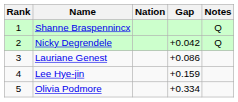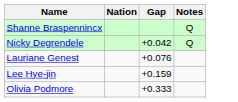 <table class="wikitable sortable" style="text-align:center">
 <tr>
-<th>Rank</th>
 <th>Name</th>
 <th>Nation</th>
 <th>Gap</th>
 <th>Notes</th>
 </tr>
 <tr bgcolor=ccffcc>
-<td>1</td>
 <td align=left><a href='#'>Shanne Braspennincx</a></td>
 <td align=left></td>
 <td></td>
 <td>Q</td>
 </tr>
 <tr bgcolor=ccffcc>
-<td>2</td>
 <td align=left><a href='#'>Nicky Degrendele</a></td>
 <td align=left></td>
 <td>+0.042</td>
 <td>Q</td>
 </tr>
 <tr>
-<td>3</td>
 <td align=left><a href='#'>Lauriane Genest</a></td>
 <td align=left></td>
-<td>+0.086</td>
+<td>+0.076</td>
 <td></td>
 </tr>
 <tr>
-<td>4</td>
 <td align=left><a href='#'>Lee Hye-jin</a></td>
 <td align=left></td>
 <td>+0.159</td>
 <td></td>
 </tr>
 <tr>
-<td>5</td>
 <td align=left><a href='#'>Olivia Podmore</a></td>
 <td align=left></td>
-<td>+0.334</td>
+<td>+0.333</td>
 <td></td>
 </tr>
 </table>
